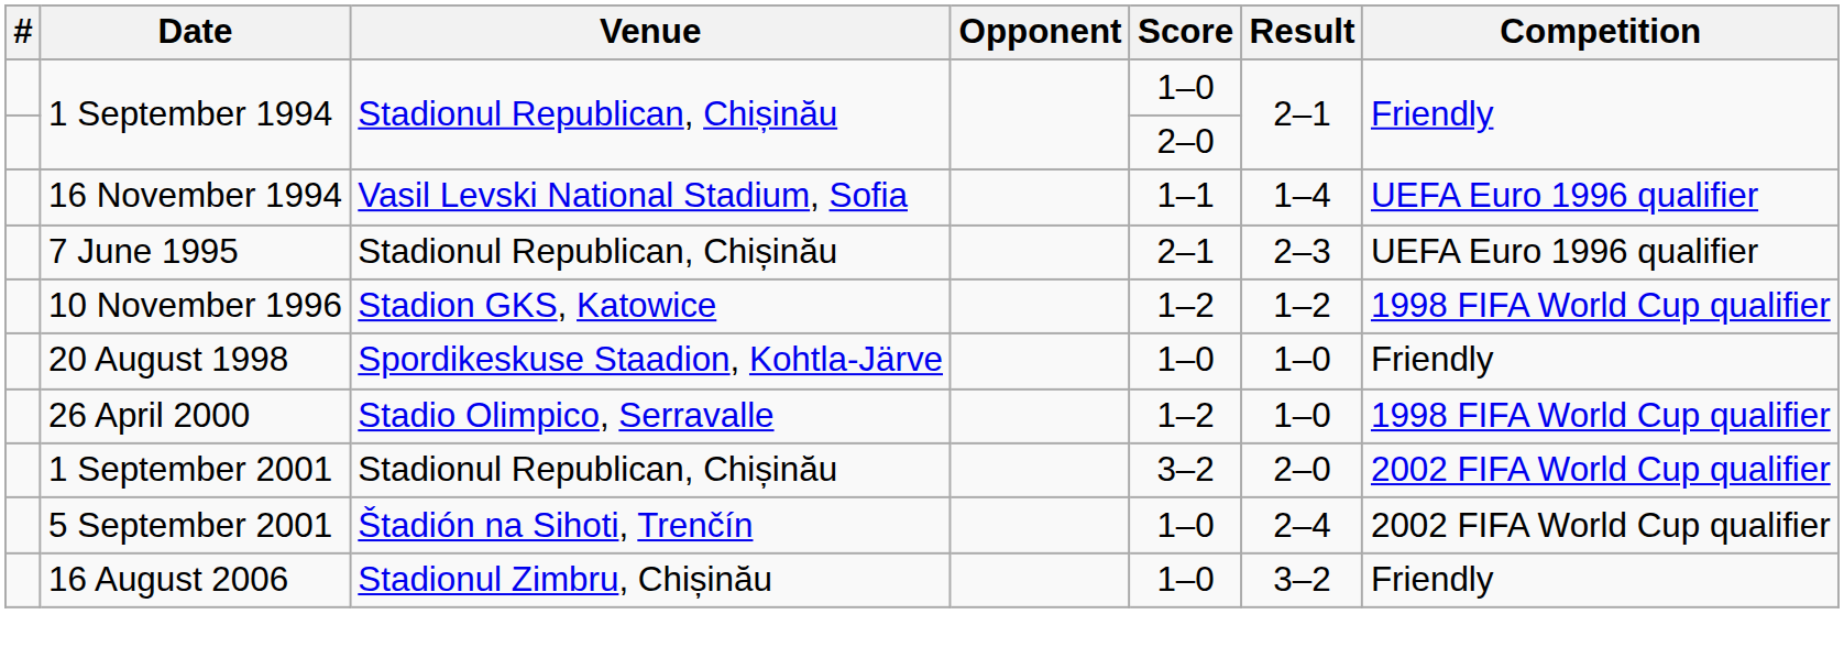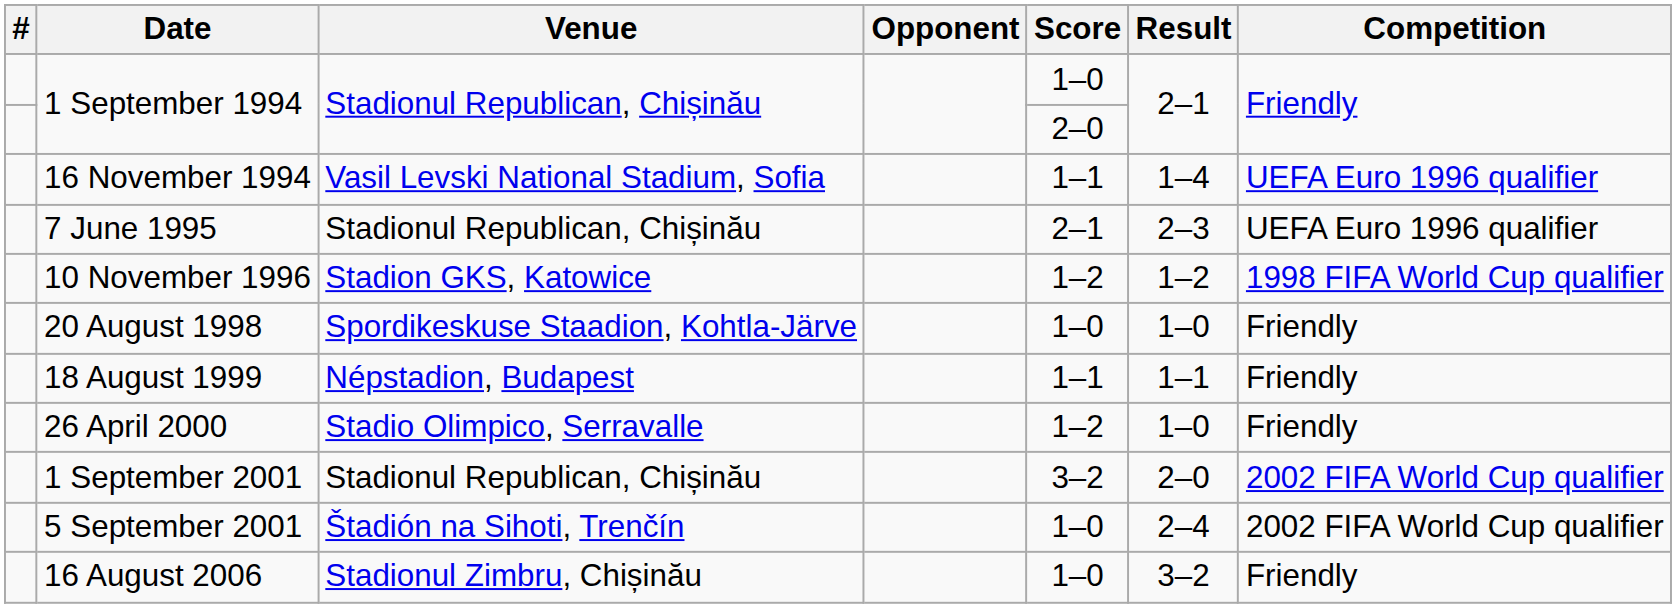 <table class="wikitable sortable plainrowheaders">
 <tr>
 <th scope=col>#</th>
 <th scope=col>Date</th>
 <th scope=col>Venue</th>
 <th scope=col>Opponent</th>
 <th scope=col>Score</th>
 <th scope=col>Result</th>
 <th scope=col>Competition</th>
 </tr>
 <tr>
 <td></td>
 <td rowspan=2>1 September 1994</td>
 <td rowspan=2><a href='#'>Stadionul Republican</a>, <a href='#'>Chișinău</a></td>
 <td rowspan=2></td>
 <td align=center>1–0</td>
 <td rowspan=2 align=center>2–1</td>
 <td rowspan=2><a href='#'>Friendly</a></td>
 </tr>
 <tr>
 <td></td>
 <td align=center>2–0</td>
 </tr>
 <tr>
 <td></td>
 <td>16 November 1994</td>
 <td><a href='#'>Vasil Levski National Stadium</a>, <a href='#'>Sofia</a></td>
 <td></td>
 <td align=center>1–1</td>
 <td align=center>1–4</td>
 <td><a href='#'>UEFA Euro 1996 qualifier</a></td>
 </tr>
 <tr>
 <td></td>
 <td>7 June 1995</td>
 <td>Stadionul Republican, Chișinău</td>
 <td></td>
 <td align=center>2–1</td>
 <td align=center>2–3</td>
 <td>UEFA Euro 1996 qualifier</td>
 </tr>
 <tr>
 <td></td>
 <td>10 November 1996</td>
 <td><a href='#'>Stadion GKS</a>, <a href='#'>Katowice</a></td>
 <td></td>
 <td align=center>1–2</td>
 <td align=center>1–2</td>
 <td><a href='#'>1998 FIFA World Cup qualifier</a></td>
 </tr>
 <tr>
 <td></td>
 <td>20 August 1998</td>
 <td><a href='#'>Spordikeskuse Staadion</a>, <a href='#'>Kohtla-Järve</a></td>
 <td></td>
 <td align=center>1–0</td>
 <td align=center>1–0</td>
 <td>Friendly</td>
 </tr>
 <tr>
 <td></td>
+<td>18 August 1999</td>
+<td><a href='#'>Népstadion</a>, <a href='#'>Budapest</a></td>
+<td></td>
+<td align=center>1–1</td>
+<td align=center>1–1</td>
+<td>Friendly</td>
+</tr>
+<tr>
+<td></td>
 <td>26 April 2000</td>
 <td><a href='#'>Stadio Olimpico</a>, <a href='#'>Serravalle</a></td>
 <td></td>
 <td align=center>1–2</td>
 <td align=center>1–0</td>
-<td><a href='#'>1998 FIFA World Cup qualifier</a></td>
+<td>Friendly</td>
 </tr>
 <tr>
 <td></td>
 <td>1 September 2001</td>
 <td>Stadionul Republican, Chișinău</td>
 <td></td>
 <td align=center>3–2</td>
 <td align=center>2–0</td>
 <td><a href='#'>2002 FIFA World Cup qualifier</a></td>
 </tr>
 <tr>
 <td></td>
 <td>5 September 2001</td>
 <td><a href='#'>Štadión na Sihoti</a>, <a href='#'>Trenčín</a></td>
 <td></td>
 <td align=center>1–0</td>
 <td align=center>2–4</td>
 <td>2002 FIFA World Cup qualifier</td>
 </tr>
 <tr>
 <td></td>
 <td>16 August 2006</td>
 <td><a href='#'>Stadionul Zimbru</a>, Chișinău</td>
 <td></td>
 <td align=center>1–0</td>
 <td align=center>3–2</td>
 <td>Friendly</td>
 </tr>
 </table>
